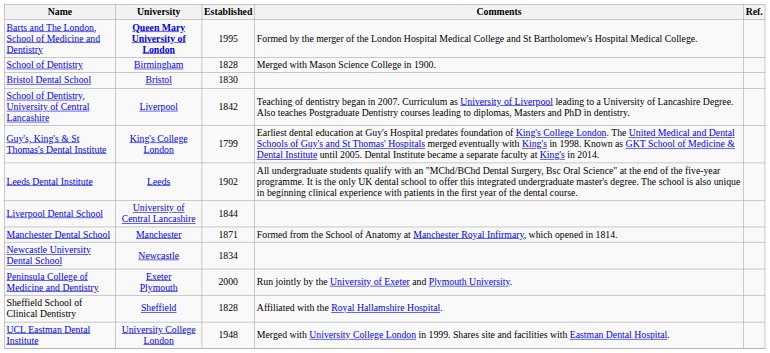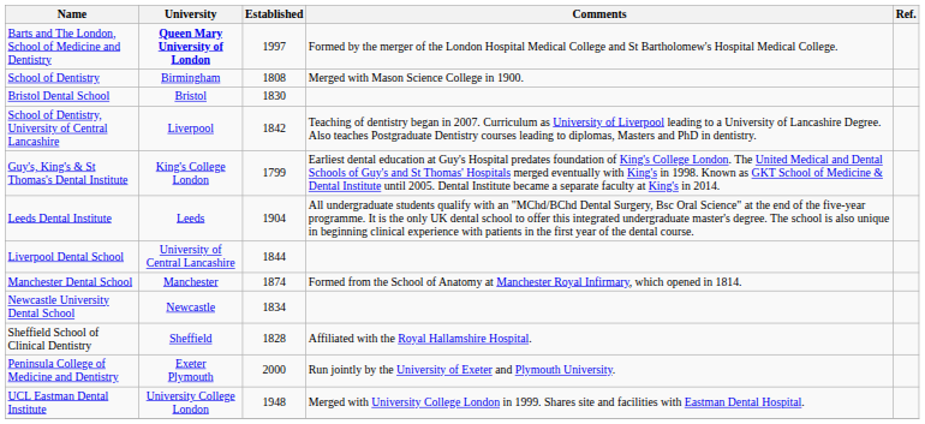 <table class="wikitable sortable">
 <tr>
 <th>Name</th>
 <th>University</th>
 <th>Established</th>
 <th class="unsortable">Comments</th>
 <th class="unsortable">Ref.</th>
 </tr>
 <tr>
 <td><a href='#'>Barts and The London, School of Medicine and Dentistry</a></td>
 <td align="center"><strong><a href='#'>Queen Mary University of London</a></strong></td>
-<td align="center">1995</td>
+<td align="center">1997</td>
 <td>Formed by the merger of the London Hospital Medical College and St Bartholomew's Hospital Medical College.</td>
 <td align="center"></td>
 </tr>
 <tr>
 <td><a href='#'>School of Dentistry</a></td>
 <td align="center"><a href='#'>Birmingham</a></td>
-<td align="center">1828</td>
+<td align="center">1808</td>
 <td>Merged with Mason Science College in 1900.</td>
 <td align="center"></td>
 </tr>
 <tr>
 <td><a href='#'>Bristol Dental School</a></td>
 <td align="center"><a href='#'>Bristol</a></td>
 <td align="center">1830</td>
 <td></td>
 <td align="center"></td>
 </tr>
 <tr>
 <td><a href='#'>School of Dentistry, University of Central Lancashire</a></td>
 <td align="center"><a href='#'>Liverpool</a></td>
 <td align="center">1842</td>
 <td>Teaching of dentistry began in 2007. Curriculum as <a href='#'>University of Liverpool</a> leading to a University of Lancashire Degree. Also teaches Postgraduate Dentistry courses leading to diplomas, Masters and PhD in dentistry.</td>
 <td></td>
 </tr>
 <tr>
 <td><a href='#'>Guy's, King's & St Thomas's Dental Institute</a></td>
 <td align="center"><a href='#'>King's College London</a></td>
 <td align="center">1799</td>
 <td>Earliest dental education at Guy's Hospital predates foundation of <a href='#'>King's College London</a>. The <a href='#'>United Medical and Dental Schools of Guy's and St Thomas' Hospitals</a> merged eventually with <a href='#'>King's</a> in 1998. Known as <a href='#'>GKT School of Medicine & Dental Institute</a> until 2005. Dental Institute became a separate faculty at <a href='#'>King's</a> in 2014.</td>
 <td align="center"></td>
 </tr>
 <tr>
 <td><a href='#'>Leeds Dental Institute</a></td>
 <td align="center"><a href='#'>Leeds</a></td>
-<td align="center">1902</td>
+<td align="center">1904</td>
 <td>All undergraduate students qualify with an "MChd/BChd Dental Surgery, Bsc Oral Science" at the end of the five-year programme. It is the only UK dental school to offer this integrated undergraduate master's degree. The school is also unique in beginning clinical experience with patients in the first year of the dental course.</td>
 <td align="center"></td>
 </tr>
 <tr>
 <td><a href='#'>Liverpool Dental School</a></td>
 <td align="center"><a href='#'>University of Central Lancashire</a></td>
 <td align="center">1844</td>
 <td></td>
 <td align="center"></td>
 </tr>
 <tr>
 <td><a href='#'>Manchester Dental School</a></td>
 <td align="center"><a href='#'>Manchester</a></td>
-<td align="center">1871</td>
+<td align="center">1874</td>
 <td>Formed from the School of Anatomy at <a href='#'>Manchester Royal Infirmary</a>, which opened in 1814.</td>
 <td align="center"></td>
 </tr>
 <tr>
 <td><a href='#'>Newcastle University Dental School</a></td>
 <td align="center"><a href='#'>Newcastle</a></td>
 <td align="center">1834</td>
 <td></td>
 <td align="center"></td>
 </tr>
 <tr>
+<td>Sheffield School of Clinical Dentistry</td>
+<td align="center"><a href='#'>Sheffield</a></td>
+<td align="center">1828</td>
+<td>Affiliated with the <a href='#'>Royal Hallamshire Hospital</a>.</td>
+<td align="center"></td>
+</tr>
+<tr>
 <td><a href='#'>Peninsula College of Medicine and Dentistry</a></td>
 <td align="center"><a href='#'>Exeter</a><br><a href='#'>Plymouth</a></td>
 <td align="center">2000</td>
 <td>Run jointly by the <a href='#'>University of Exeter</a> and <a href='#'>Plymouth University</a>.</td>
-<td align="center"></td>
-</tr>
-<tr>
-<td>Sheffield School of Clinical Dentistry</td>
-<td align="center"><a href='#'>Sheffield</a></td>
-<td align="center">1828</td>
-<td>Affiliated with the <a href='#'>Royal Hallamshire Hospital</a>.</td>
 <td align="center"></td>
 </tr>
 <tr>
 <td><a href='#'>UCL Eastman Dental Institute</a></td>
 <td align="center"><a href='#'>University College London</a></td>
 <td align="center">1948</td>
 <td>Merged with <a href='#'>University College London</a> in 1999.  Shares site and facilities with <a href='#'>Eastman Dental Hospital</a>.</td>
 <td align="center"></td>
 </tr>
 <tr>
 </tr>
 </table>
